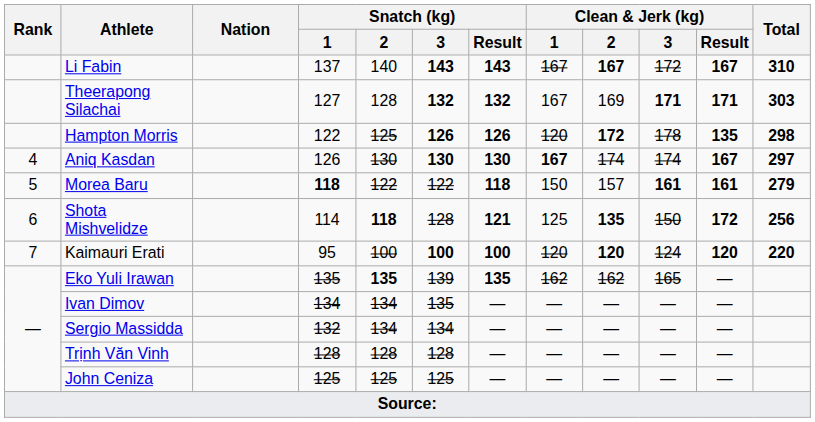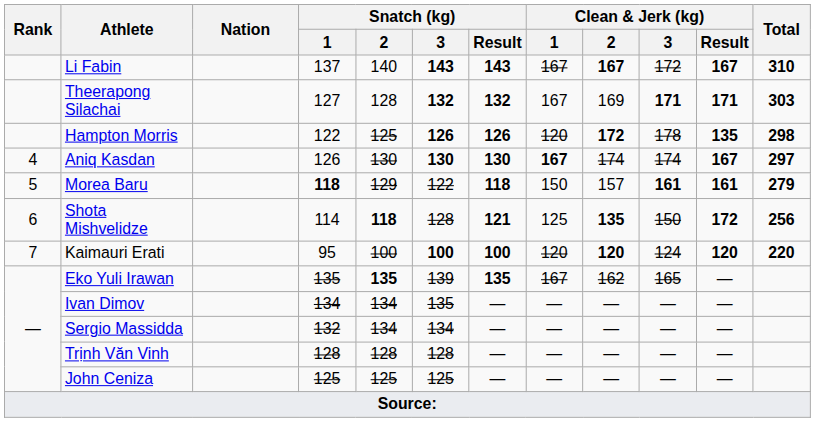 <table class="sortable nowrap wikitable" style="text-align:center">
 <tr>
 <th rowspan="2" width="50">Rank</th>
 <th rowspan="2" width="125">Athlete</th>
 <th rowspan="2" width="100">Nation</th>
 <th colspan="4">Snatch (kg)</th>
 <th colspan="4">Clean & Jerk (kg)</th>
 <th rowspan="2" width="50">Total</th>
 </tr>
 <tr>
 <th width="50">1</th>
 <th width="50">2</th>
 <th width="50">3</th>
 <th width="50">Result</th>
 <th width="50">1</th>
 <th width="50">2</th>
 <th width="50">3</th>
 <th width="50">Result</th>
 </tr>
 <tr>
 <td></td>
 <td align="left"><a href='#'>Li Fabin</a></td>
 <td align="left"></td>
 <td>137</td>
 <td>140</td>
 <td><strong>143</strong></td>
 <td><strong>143</strong> </td>
 <td><s>167</s></td>
 <td><strong>167</strong></td>
 <td><s>172</s></td>
 <td><strong>167</strong></td>
 <td><strong>310</strong></td>
 </tr>
 <tr>
 <td></td>
 <td align="left"><a href='#'>Theerapong Silachai</a></td>
 <td align="left"></td>
 <td>127</td>
 <td>128</td>
 <td><strong>132</strong></td>
 <td><strong>132</strong></td>
 <td>167</td>
 <td>169</td>
 <td><strong>171</strong></td>
 <td><strong>171</strong></td>
 <td><strong>303</strong></td>
 </tr>
 <tr>
 <td></td>
 <td align="left"><a href='#'>Hampton Morris</a></td>
 <td align="left"></td>
 <td>122</td>
 <td><s>125</s></td>
 <td><strong>126</strong></td>
 <td><strong>126</strong></td>
 <td><s>120</s></td>
 <td><strong>172</strong></td>
 <td><s>178</s></td>
 <td><strong>135</strong></td>
 <td><strong>298</strong></td>
 </tr>
 <tr>
 <td>4</td>
 <td align="left"><a href='#'>Aniq Kasdan</a></td>
 <td align="left"></td>
 <td>126</td>
 <td><s>130</s></td>
 <td><strong>130</strong></td>
 <td><strong>130</strong></td>
 <td><strong>167</strong></td>
 <td><s>174</s></td>
 <td><s>174</s></td>
 <td><strong>167</strong></td>
 <td><strong>297</strong></td>
 </tr>
 <tr>
 <td>5</td>
 <td align="left"><a href='#'>Morea Baru</a></td>
 <td align="left"></td>
 <td><strong>118</strong></td>
-<td><s>122</s></td>
+<td><s>129</s></td>
 <td><s>122</s></td>
 <td><strong>118</strong></td>
 <td>150</td>
 <td>157</td>
 <td><strong>161</strong></td>
 <td><strong>161</strong></td>
 <td><strong>279</strong></td>
 </tr>
 <tr>
 <td>6</td>
 <td align="left"><a href='#'>Shota Mishvelidze</a></td>
 <td align="left"></td>
 <td>114</td>
 <td><strong>118</strong></td>
 <td><s>128</s></td>
 <td><strong>121</strong></td>
 <td>125</td>
 <td><strong>135</strong></td>
 <td><s>150</s></td>
 <td><strong>172</strong></td>
 <td><strong>256</strong></td>
 </tr>
 <tr>
 <td>7</td>
 <td align="left">Kaimauri Erati</td>
 <td align="left"></td>
 <td>95</td>
 <td><s>100</s></td>
 <td><strong>100</strong></td>
 <td><strong>100</strong></td>
 <td><s>120</s></td>
 <td><strong>120</strong></td>
 <td><s>124</s></td>
 <td><strong>120</strong></td>
 <td><strong>220</strong></td>
 </tr>
 <tr>
 <td rowspan="5">—</td>
 <td align="left"><a href='#'>Eko Yuli Irawan</a></td>
 <td align="left"></td>
 <td><s>135</s></td>
 <td><strong>135</strong></td>
 <td><s>139</s></td>
 <td><strong>135</strong></td>
-<td><s>162</s></td>
+<td><s>167</s></td>
 <td><s>162</s></td>
 <td><s>165</s></td>
 <td>—</td>
 <td></td>
 </tr>
 <tr>
 <td align="left"><a href='#'>Ivan Dimov</a></td>
 <td align="left"></td>
 <td><s>134</s></td>
 <td><s>134</s></td>
 <td><s>135</s></td>
 <td>—</td>
 <td>—</td>
 <td>—</td>
 <td>—</td>
 <td>—</td>
 <td></td>
 </tr>
 <tr>
 <td align="left"><a href='#'>Sergio Massidda</a></td>
 <td align="left"></td>
 <td><s>132</s></td>
 <td><s>134</s></td>
 <td><s>134</s></td>
 <td>—</td>
 <td>—</td>
 <td>—</td>
 <td>—</td>
 <td>—</td>
 <td></td>
 </tr>
 <tr>
 <td align="left"><a href='#'>Trịnh Văn Vinh</a></td>
 <td align="left"></td>
 <td><s>128</s></td>
 <td><s>128</s></td>
 <td><s>128</s></td>
 <td>—</td>
 <td>—</td>
 <td>—</td>
 <td>—</td>
 <td>—</td>
 <td></td>
 </tr>
 <tr>
 <td align="left"><a href='#'>John Ceniza</a></td>
 <td align="left"></td>
 <td><s>125</s></td>
 <td><s>125</s></td>
 <td><s>125</s></td>
 <td>—</td>
 <td>—</td>
 <td>—</td>
 <td>—</td>
 <td>—</td>
 <td></td>
 </tr>
 <tr>
 <th colspan="12" style="background-color:#EAECF0;text-align:center">Source:</th>
 </tr>
 </table>
